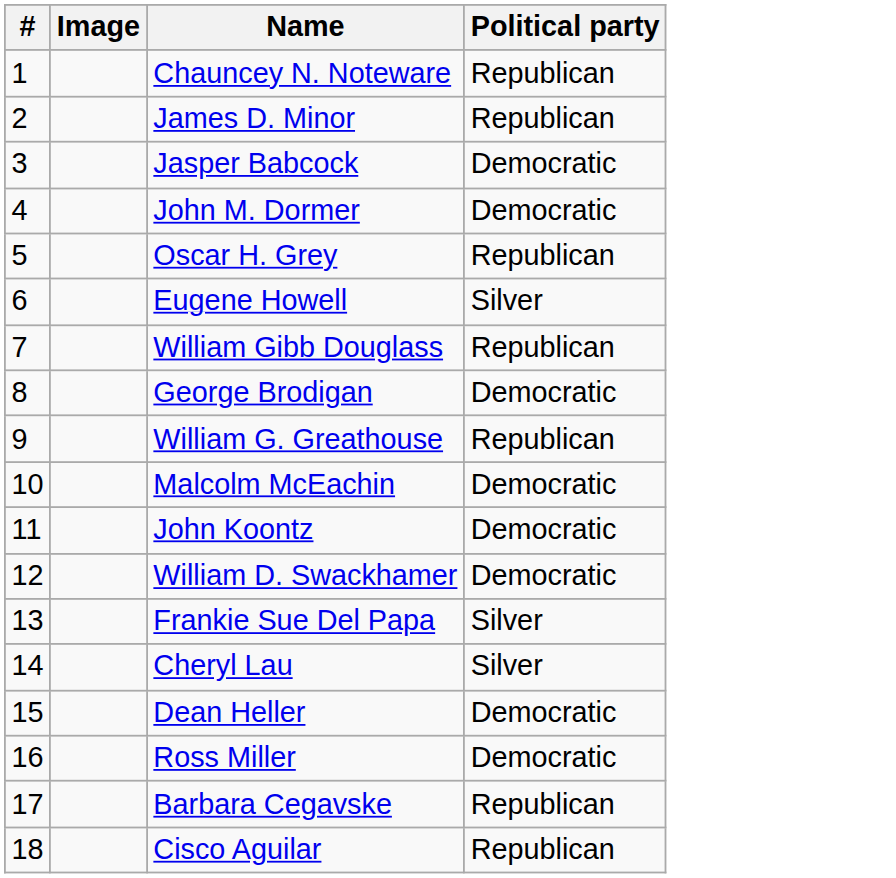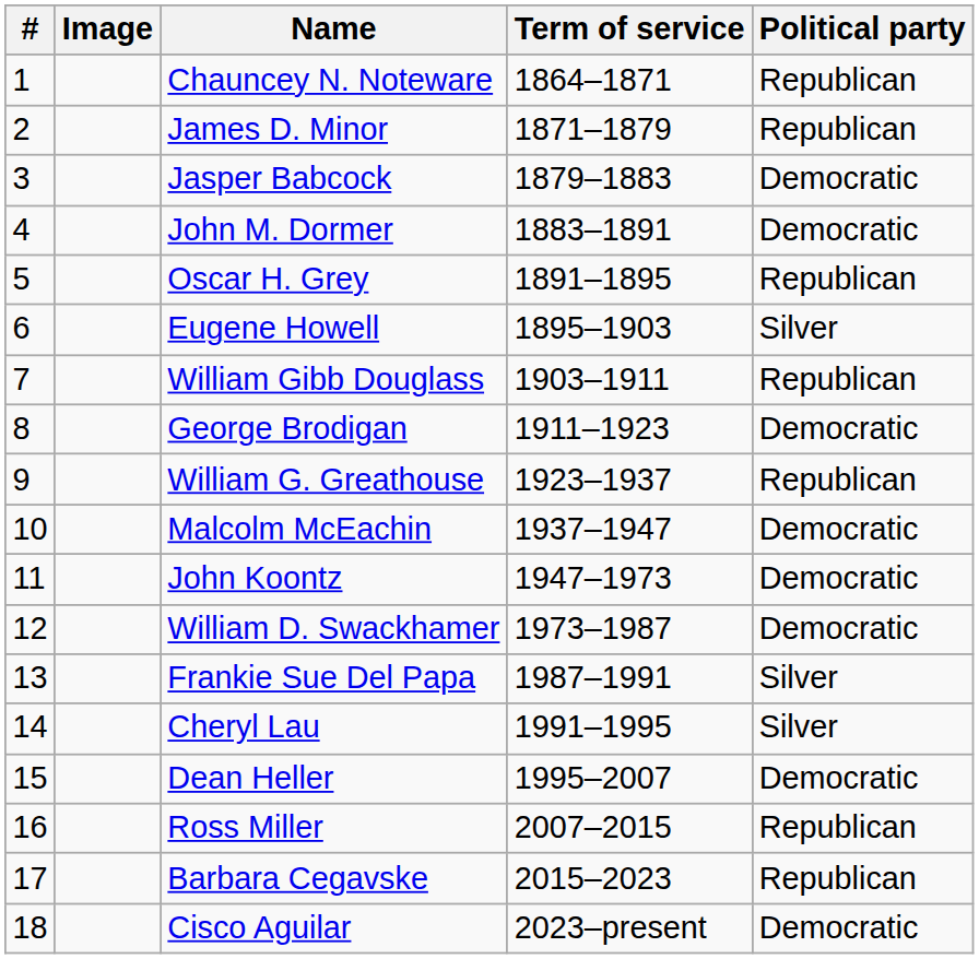 <table class="wikitable sortable">
 <tr>
 <th>#</th>
 <th>Image</th>
 <th>Name</th>
+<th>Term of service</th>
 <th>Political party</th>
 </tr>
 <tr>
 <td>1</td>
 <td></td>
 <td><a href='#'>Chauncey N. Noteware</a></td>
+<td>1864–1871</td>
 <td>Republican</td>
 </tr>
 <tr>
 <td>2</td>
 <td></td>
 <td><a href='#'>James D. Minor</a></td>
+<td>1871–1879</td>
 <td>Republican</td>
 </tr>
 <tr>
 <td>3</td>
 <td></td>
 <td><a href='#'>Jasper Babcock</a></td>
+<td>1879–1883</td>
 <td>Democratic</td>
 </tr>
 <tr>
 <td>4</td>
 <td></td>
 <td><a href='#'>John M. Dormer</a></td>
+<td>1883–1891</td>
 <td>Democratic</td>
 </tr>
 <tr>
 <td>5</td>
 <td></td>
 <td><a href='#'>Oscar H. Grey</a></td>
+<td>1891–1895</td>
 <td>Republican</td>
 </tr>
 <tr>
 <td>6</td>
 <td></td>
 <td><a href='#'>Eugene Howell</a></td>
+<td>1895–1903</td>
 <td>Silver</td>
 </tr>
 <tr>
 <td>7</td>
 <td></td>
 <td><a href='#'>William Gibb Douglass</a></td>
+<td>1903–1911</td>
 <td>Republican</td>
 </tr>
 <tr>
 <td>8</td>
 <td></td>
 <td><a href='#'>George Brodigan</a></td>
+<td>1911–1923</td>
 <td>Democratic</td>
 </tr>
 <tr>
 <td>9</td>
 <td></td>
 <td><a href='#'>William G. Greathouse</a></td>
+<td>1923–1937</td>
 <td>Republican</td>
 </tr>
 <tr>
 <td>10</td>
 <td></td>
 <td><a href='#'>Malcolm McEachin</a></td>
+<td>1937–1947</td>
 <td>Democratic</td>
 </tr>
 <tr>
 <td>11</td>
 <td></td>
 <td><a href='#'>John Koontz</a></td>
+<td>1947–1973</td>
 <td>Democratic</td>
 </tr>
 <tr>
 <td>12</td>
 <td></td>
 <td><a href='#'>William D. Swackhamer</a></td>
+<td>1973–1987</td>
 <td>Democratic</td>
 </tr>
 <tr>
 <td>13</td>
 <td></td>
 <td><a href='#'>Frankie Sue Del Papa</a></td>
+<td>1987–1991</td>
 <td>Silver</td>
 </tr>
 <tr>
 <td>14</td>
 <td></td>
 <td><a href='#'>Cheryl Lau</a></td>
+<td>1991–1995</td>
 <td>Silver</td>
 </tr>
 <tr>
 <td>15</td>
 <td></td>
 <td><a href='#'>Dean Heller</a></td>
+<td>1995–2007</td>
 <td>Democratic</td>
 </tr>
 <tr>
 <td>16</td>
 <td></td>
 <td><a href='#'>Ross Miller</a></td>
-<td>Democratic</td>
+<td>2007–2015</td>
+<td>Republican</td>
 </tr>
 <tr>
 <td>17</td>
 <td></td>
 <td><a href='#'>Barbara Cegavske</a></td>
+<td>2015–2023</td>
 <td>Republican</td>
 </tr>
 <tr>
 <td>18</td>
 <td></td>
 <td><a href='#'>Cisco Aguilar</a></td>
-<td>Republican</td>
+<td>2023–present</td>
+<td>Democratic</td>
 </tr>
 </table>
